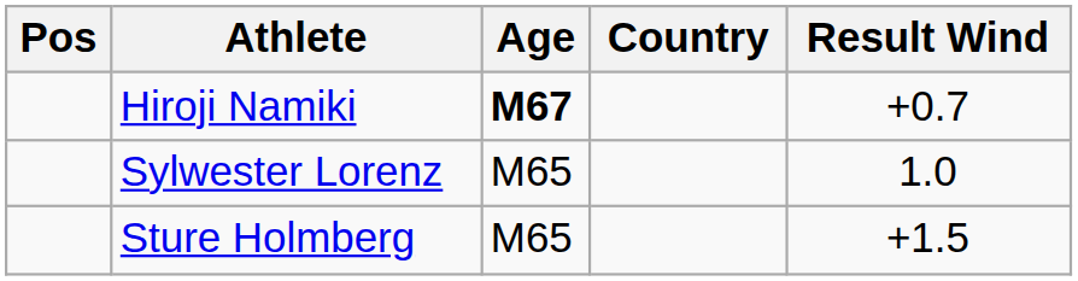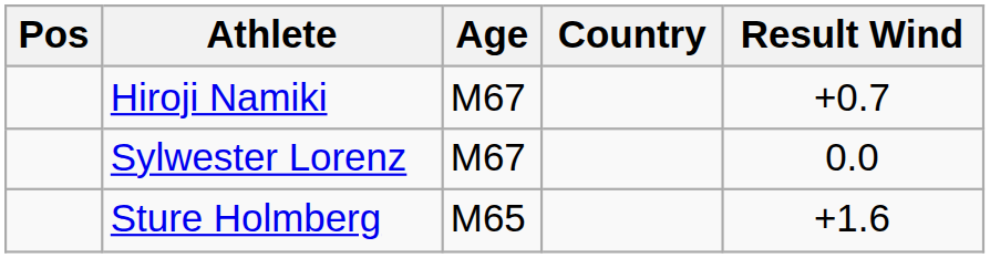 <table class="wikitable"  style="text-align:center; width:65%;">
 <tr>
 <th>Pos</th>
 <th>Athlete</th>
 <th>Age</th>
 <th>Country</th>
 <th>Result Wind</th>
 </tr>
 <tr>
 <td align=center></td>
 <td align=left><a href='#'>Hiroji Namiki</a></td>
-<td align=left><strong>M67</strong></td>
+<td align=left>M67</td>
 <td align=left></td>
 <td> +0.7</td>
 </tr>
 <tr>
 <td align=center></td>
 <td align=left><a href='#'>Sylwester Lorenz</a></td>
-<td align=left>M65</td>
+<td align=left>M67</td>
 <td align=left></td>
-<td> 1.0</td>
+<td> 0.0</td>
 </tr>
 <tr>
 <td align=center></td>
 <td align=left><a href='#'>Sture Holmberg</a></td>
 <td align=left>M65</td>
 <td align=left></td>
-<td> +1.5</td>
+<td> +1.6</td>
 </tr>
 </table>
